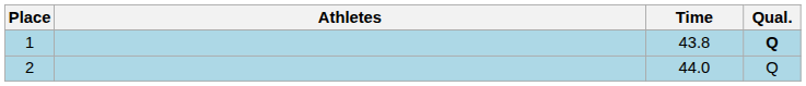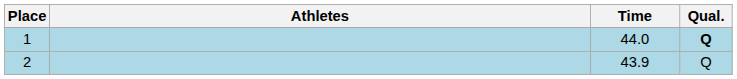 <table class=wikitable style="text-align:center">
 <tr>
 <th width=20>Place</th>
 <th width=580>Athletes</th>
 <th width=90>Time</th>
 <th width=50>Qual.</th>
 </tr>
 <tr>
 </tr>
 <tr bgcolor=lightblue>
 <td>1</td>
 <td align=left></td>
-<td>43.8</td>
+<td>44.0</td>
 <td><strong>Q</strong></td>
 </tr>
 <tr bgcolor=lightblue>
 <td>2</td>
 <td align=left></td>
-<td>44.0</td>
+<td>43.9</td>
 <td>Q</td>
 </tr>
 </table>
